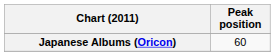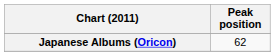 <table class="wikitable sortable plainrowheaders">
 <tr>
 <th style="width:18.5em;">Chart (2011)</th>
 <th style="width:5em;">Peak<br>position</th>
 </tr>
 <tr>
 </tr>
 <tr>
 </tr>
 <tr>
 </tr>
 <tr>
 </tr>
 <tr>
 </tr>
 <tr>
 </tr>
 <tr>
 </tr>
 <tr>
 </tr>
 <tr>
 </tr>
 <tr>
 </tr>
 <tr>
 <th scope="row">Japanese Albums (<a href='#'>Oricon</a>)</th>
-<td align="center">60</td>
+<td align="center">62</td>
 </tr>
 <tr>
 </tr>
 <tr>
 </tr>
 <tr>
 </tr>
 <tr>
 </tr>
 <tr>
 </tr>
 <tr>
 </tr>
 <tr>
 </tr>
 </table>
